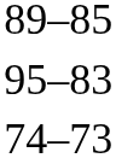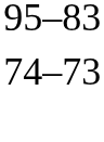 <table style="text-align:center">
 <tr>
 <th width=200></th>
 <th width=100></th>
 <th width=200></th>
-</tr>
-<tr>
-<td align=right><strong></strong></td>
-<td align=center>89–85</td>
-<td align=left></td>
 </tr>
 <tr>
 <td align=right><strong></strong></td>
 <td align=center>95–83</td>
 <td align=left></td>
 </tr>
 <tr>
 <td align=right><strong></strong></td>
 <td align=center>74–73</td>
 <td align=left></td>
 </tr>
 </table>
